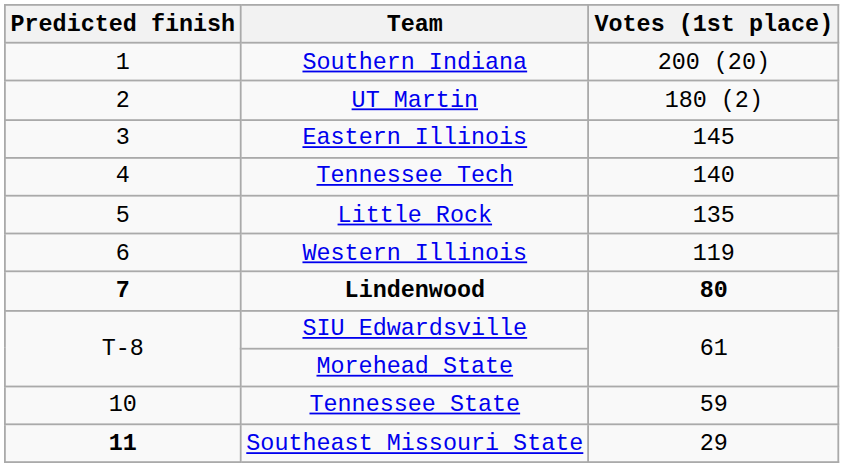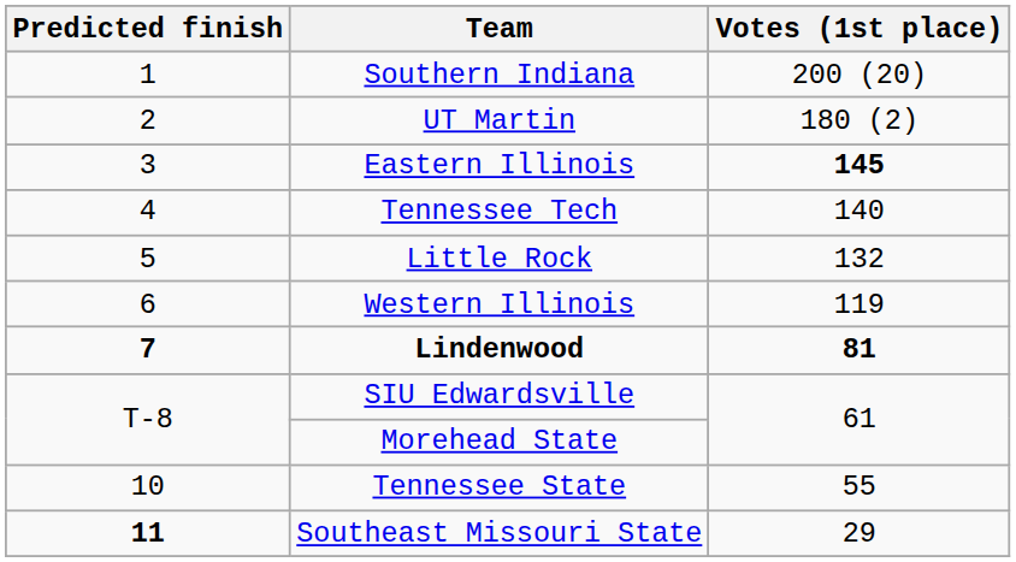 <table class="wikitable" border="1">
 <tr align=center>
 <th style= >Predicted finish</th>
 <th style= >Team</th>
 <th style= >Votes (1st place)</th>
 </tr>
 <tr align="center">
 <td>1</td>
 <td><a href='#'>Southern Indiana</a></td>
 <td>200 (20)</td>
 </tr>
 <tr align="center">
 <td>2</td>
 <td><a href='#'>UT Martin</a></td>
 <td>180 (2)</td>
 </tr>
 <tr align="center">
 <td>3</td>
 <td><a href='#'>Eastern Illinois</a></td>
-<td>145</td>
+<td><strong>145</strong></td>
 </tr>
 <tr align="center">
 <td>4</td>
 <td><a href='#'>Tennessee Tech</a></td>
 <td>140</td>
 </tr>
 <tr align="center">
 <td>5</td>
 <td><a href='#'>Little Rock</a></td>
-<td>135</td>
+<td>132</td>
 </tr>
 <tr align="center">
 <td>6</td>
 <td><a href='#'>Western Illinois</a></td>
 <td>119</td>
 </tr>
 <tr align="center">
 <td><strong>7</strong></td>
 <td><strong>Lindenwood</strong></td>
-<td><strong>80</strong></td>
+<td><strong>81</strong></td>
 </tr>
 <tr align="center">
 <td rowspan=2>T-8</td>
 <td><a href='#'>SIU Edwardsville</a></td>
 <td rowspan=2>61</td>
 </tr>
 <tr align="center">
 <td><a href='#'>Morehead State</a></td>
 </tr>
 <tr align="center">
 <td>10</td>
 <td><a href='#'>Tennessee State</a></td>
-<td>59</td>
+<td>55</td>
 </tr>
 <tr align="center">
 <td><strong>11</strong></td>
 <td><a href='#'>Southeast Missouri State</a></td>
 <td>29</td>
 </tr>
 </table>
